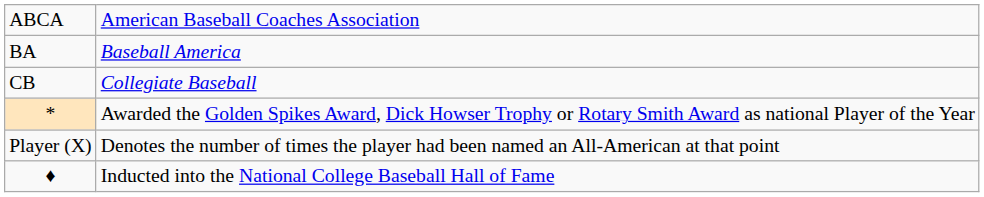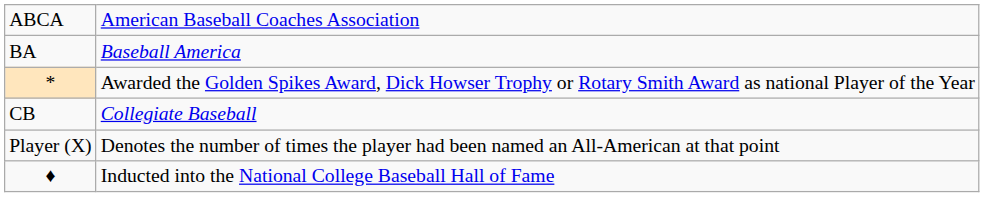 <table class="wikitable">
 <tr>
 <td>ABCA</td>
 <td><a href='#'>American Baseball Coaches Association</a></td>
 </tr>
 <tr>
 <td>BA</td>
 <td><em><a href='#'>Baseball America</a></em></td>
 </tr>
 <tr>
+<td style="background-color:#FFE6BD; text-align:center">*</td>
+<td>Awarded the <a href='#'>Golden Spikes Award</a>, <a href='#'>Dick Howser Trophy</a> or <a href='#'>Rotary Smith Award</a> as national Player of the Year</td>
+</tr>
+<tr>
 <td>CB</td>
 <td><em><a href='#'>Collegiate Baseball</a></em></td>
-</tr>
-<tr>
-<td style="background-color:#FFE6BD; text-align:center">*</td>
-<td>Awarded the <a href='#'>Golden Spikes Award</a>, <a href='#'>Dick Howser Trophy</a> or <a href='#'>Rotary Smith Award</a> as national Player of the Year</td>
 </tr>
 <tr>
 <td>Player (X)</td>
 <td>Denotes the number of times the player had been named an All-American at that point</td>
 </tr>
 <tr>
 <td style="text-align:center">♦</td>
 <td>Inducted into the <a href='#'>National College Baseball Hall of Fame</a></td>
 </tr>
 </table>
